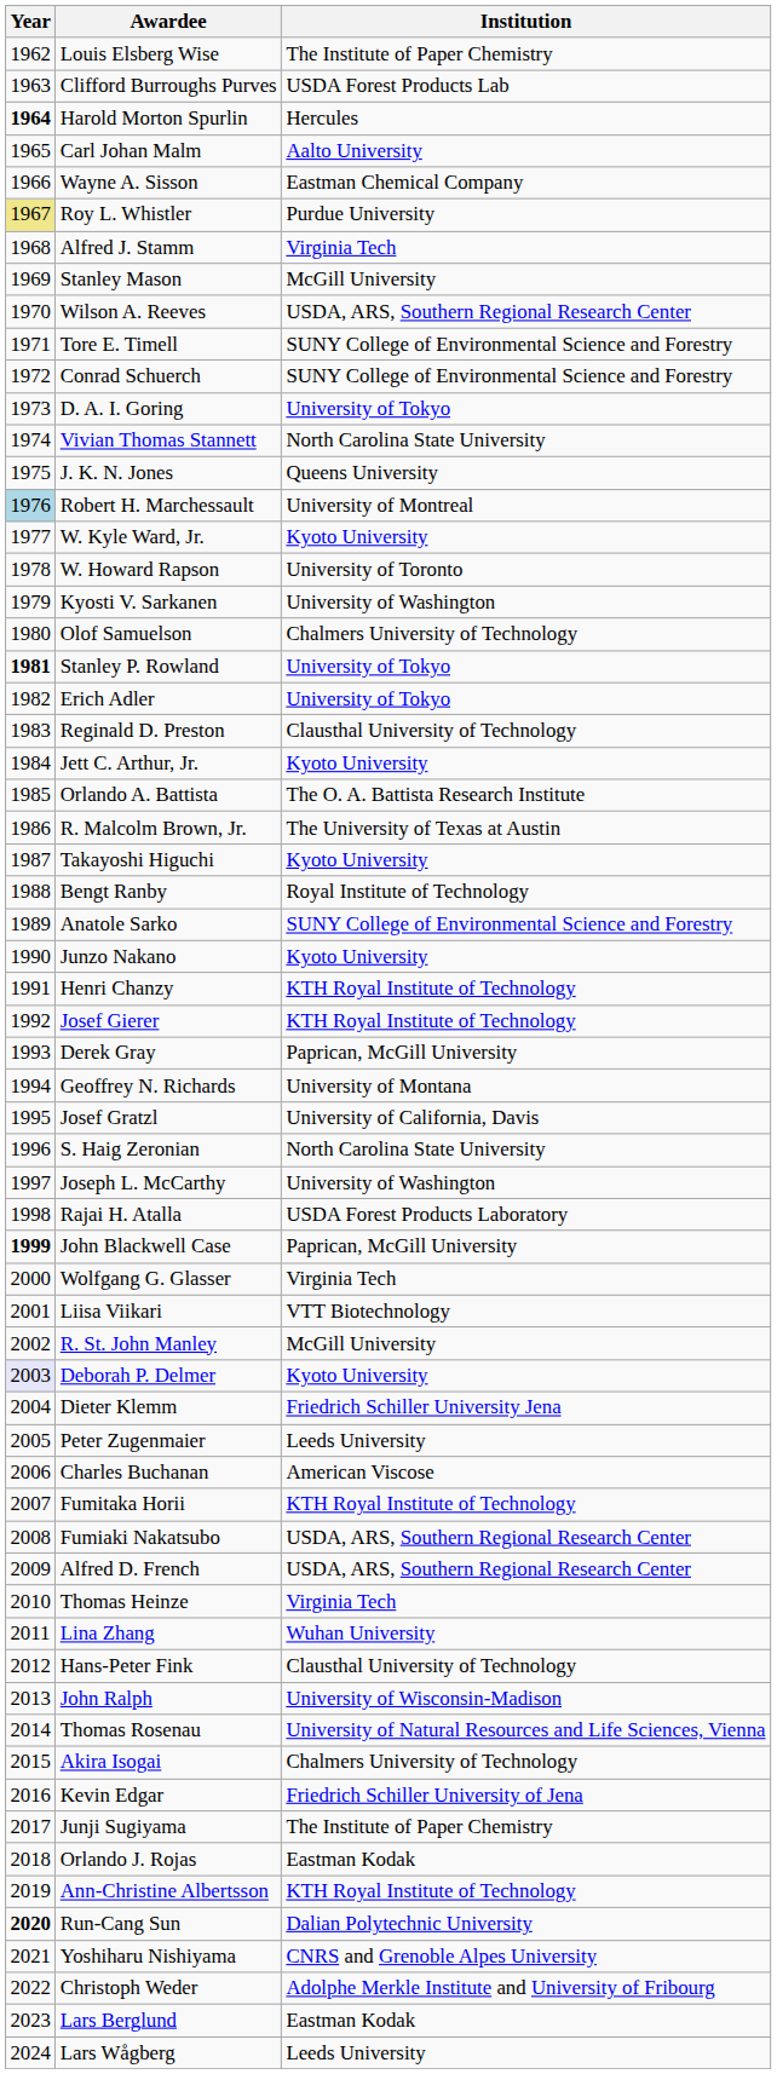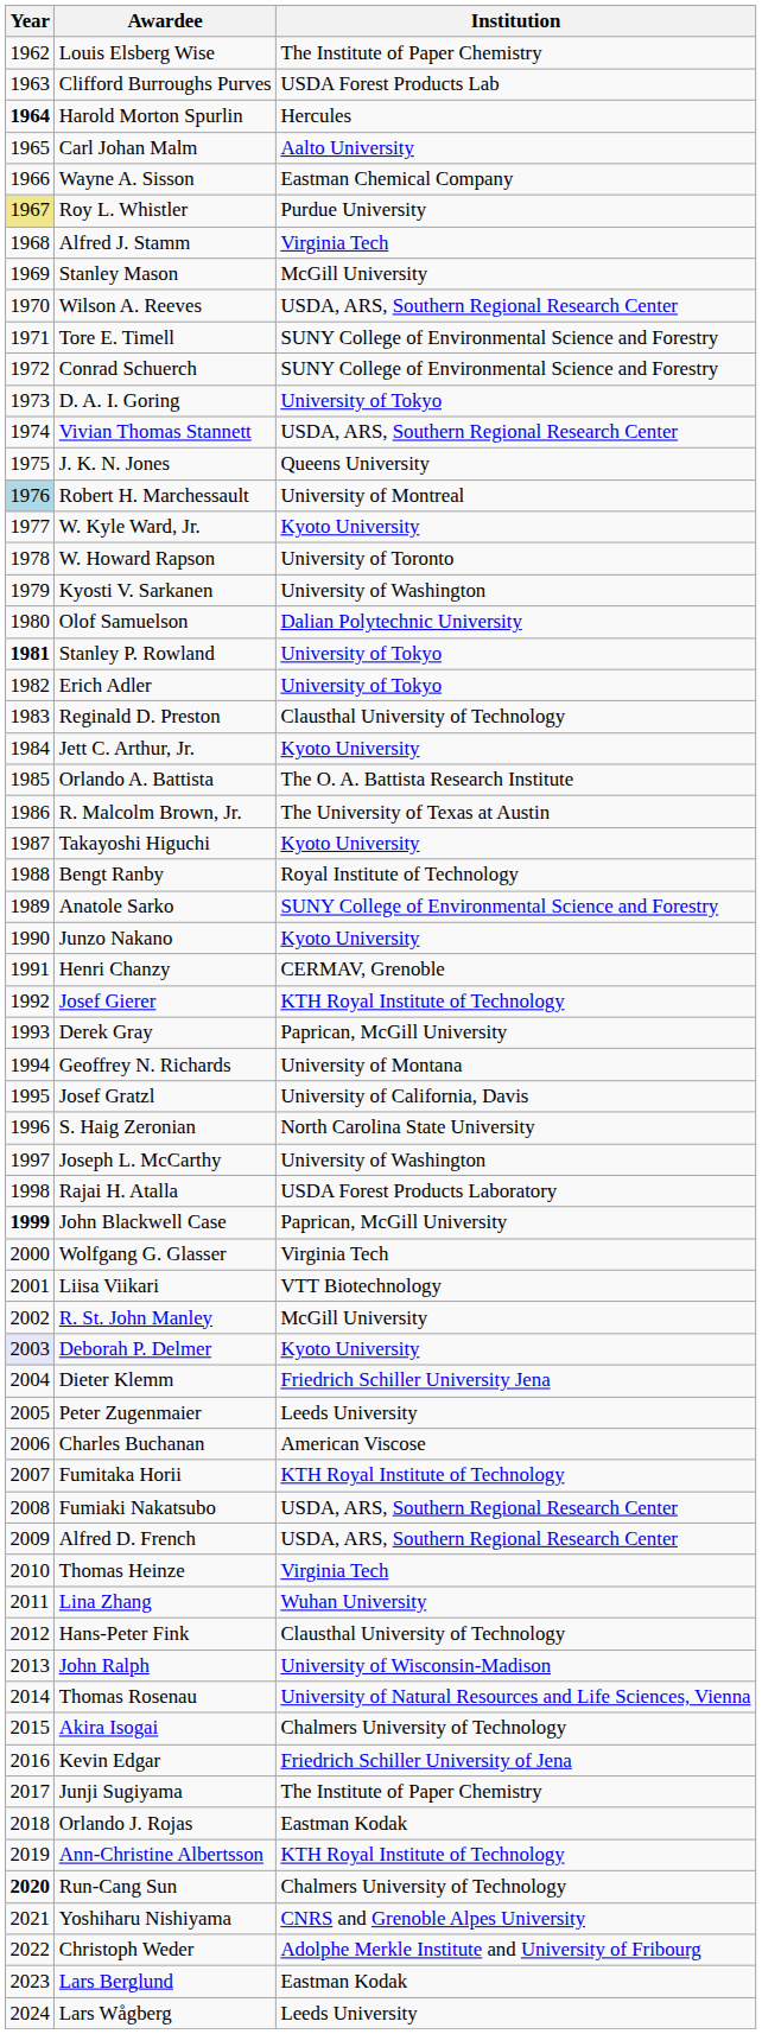 <table class="wikitable">
 <tr>
 <th>Year</th>
 <th>Awardee</th>
 <th>Institution</th>
 </tr>
 <tr>
 <td>1962</td>
 <td>Louis Elsberg Wise</td>
 <td>The Institute of Paper Chemistry</td>
 </tr>
 <tr>
 <td>1963</td>
 <td>Clifford Burroughs Purves</td>
 <td>USDA Forest Products Lab</td>
 </tr>
 <tr>
 <td><strong>1964</strong></td>
 <td>Harold Morton Spurlin</td>
 <td>Hercules</td>
 </tr>
 <tr>
 <td>1965</td>
 <td>Carl Johan Malm</td>
 <td><a href='#'>Aalto University</a></td>
 </tr>
 <tr>
 <td>1966</td>
 <td>Wayne A. Sisson</td>
 <td>Eastman Chemical Company</td>
 </tr>
 <tr>
 <td style="background: khaki;">1967</td>
 <td>Roy L. Whistler</td>
 <td>Purdue University</td>
 </tr>
 <tr>
 <td>1968</td>
 <td>Alfred J. Stamm</td>
 <td><a href='#'>Virginia Tech</a></td>
 </tr>
 <tr>
 <td>1969</td>
 <td>Stanley Mason</td>
 <td>McGill University</td>
 </tr>
 <tr>
 <td>1970</td>
 <td>Wilson A. Reeves</td>
 <td>USDA, ARS, <a href='#'>Southern Regional Research Center</a></td>
 </tr>
 <tr>
 <td>1971</td>
 <td>Tore E. Timell</td>
 <td>SUNY College of Environmental Science and Forestry</td>
 </tr>
 <tr>
 <td>1972</td>
 <td>Conrad Schuerch</td>
 <td>SUNY College of Environmental Science and Forestry</td>
 </tr>
 <tr>
 <td>1973</td>
 <td>D. A. I. Goring</td>
 <td><a href='#'>University of Tokyo</a></td>
 </tr>
 <tr>
 <td>1974</td>
 <td><a href='#'>Vivian Thomas Stannett</a></td>
-<td>North Carolina State University</td>
+<td>USDA, ARS, <a href='#'>Southern Regional Research Center</a></td>
 </tr>
 <tr>
 <td>1975</td>
 <td>J. K. N. Jones</td>
 <td>Queens University</td>
 </tr>
 <tr>
 <td style="background: lightblue;">1976</td>
 <td>Robert H. Marchessault</td>
 <td>University of Montreal</td>
 </tr>
 <tr>
 <td>1977</td>
 <td>W. Kyle Ward, Jr.</td>
 <td><a href='#'>Kyoto University</a></td>
 </tr>
 <tr>
 <td>1978</td>
 <td>W. Howard Rapson</td>
 <td>University of Toronto</td>
 </tr>
 <tr>
 <td>1979</td>
 <td>Kyosti V. Sarkanen</td>
 <td>University of Washington</td>
 </tr>
 <tr>
 <td>1980</td>
 <td>Olof Samuelson</td>
-<td>Chalmers University of Technology</td>
+<td><a href='#'>Dalian Polytechnic University</a></td>
 </tr>
 <tr>
 <td><strong>1981</strong></td>
 <td>Stanley P. Rowland</td>
 <td><a href='#'>University of Tokyo</a></td>
 </tr>
 <tr>
 <td>1982</td>
 <td>Erich Adler</td>
 <td><a href='#'>University of Tokyo</a></td>
 </tr>
 <tr>
 <td>1983</td>
 <td>Reginald D. Preston</td>
 <td>Clausthal University of Technology</td>
 </tr>
 <tr>
 <td>1984</td>
 <td>Jett C. Arthur, Jr.</td>
 <td><a href='#'>Kyoto University</a></td>
 </tr>
 <tr>
 <td>1985</td>
 <td>Orlando A. Battista</td>
 <td>The O. A. Battista Research Institute</td>
 </tr>
 <tr>
 <td>1986</td>
 <td>R. Malcolm Brown, Jr.</td>
 <td>The University of Texas at Austin</td>
 </tr>
 <tr>
 <td>1987</td>
 <td>Takayoshi Higuchi</td>
 <td><a href='#'>Kyoto University</a></td>
 </tr>
 <tr>
 <td>1988</td>
 <td>Bengt Ranby</td>
 <td>Royal Institute of Technology</td>
 </tr>
 <tr>
 <td>1989</td>
 <td>Anatole Sarko</td>
 <td><a href='#'>SUNY College of Environmental Science and Forestry</a></td>
 </tr>
 <tr>
 <td>1990</td>
 <td>Junzo Nakano</td>
 <td><a href='#'>Kyoto University</a></td>
 </tr>
 <tr>
 <td>1991</td>
 <td>Henri Chanzy</td>
-<td><a href='#'>KTH Royal Institute of Technology</a></td>
+<td>CERMAV, Grenoble</td>
 </tr>
 <tr>
 <td>1992</td>
 <td><a href='#'>Josef Gierer</a></td>
 <td><a href='#'>KTH Royal Institute of Technology</a></td>
 </tr>
 <tr>
 <td>1993</td>
 <td>Derek Gray</td>
 <td>Paprican, McGill University</td>
 </tr>
 <tr>
 <td>1994</td>
 <td>Geoffrey N. Richards</td>
 <td>University of Montana</td>
 </tr>
 <tr>
 <td>1995</td>
 <td>Josef Gratzl</td>
 <td>University of California, Davis</td>
 </tr>
 <tr>
 <td>1996</td>
 <td>S. Haig Zeronian</td>
 <td>North Carolina State University</td>
 </tr>
 <tr>
 <td>1997</td>
 <td>Joseph L. McCarthy</td>
 <td>University of Washington</td>
 </tr>
 <tr>
 <td>1998</td>
 <td>Rajai H. Atalla</td>
 <td>USDA Forest Products Laboratory</td>
 </tr>
 <tr>
 <td><strong>1999</strong></td>
 <td>John Blackwell Case</td>
 <td>Paprican, McGill University</td>
 </tr>
 <tr>
 <td>2000</td>
 <td>Wolfgang G. Glasser</td>
 <td>Virginia Tech</td>
 </tr>
 <tr>
 <td>2001</td>
 <td>Liisa Viikari</td>
 <td>VTT Biotechnology</td>
 </tr>
 <tr>
 <td>2002</td>
 <td><a href='#'>R. St. John Manley</a></td>
 <td>McGill University</td>
 </tr>
 <tr>
 <td style="background: lavender;">2003</td>
 <td><a href='#'>Deborah P. Delmer</a></td>
 <td><a href='#'>Kyoto University</a></td>
 </tr>
 <tr>
 <td>2004</td>
 <td>Dieter Klemm</td>
 <td><a href='#'>Friedrich Schiller University Jena</a></td>
 </tr>
 <tr>
 <td>2005</td>
 <td>Peter Zugenmaier</td>
 <td>Leeds University</td>
 </tr>
 <tr>
 <td>2006</td>
 <td>Charles Buchanan</td>
 <td>American Viscose</td>
 </tr>
 <tr>
 <td>2007</td>
 <td>Fumitaka Horii</td>
 <td><a href='#'>KTH Royal Institute of Technology</a></td>
 </tr>
 <tr>
 <td>2008</td>
 <td>Fumiaki Nakatsubo</td>
 <td>USDA, ARS, <a href='#'>Southern Regional Research Center</a></td>
 </tr>
 <tr>
 <td>2009</td>
 <td>Alfred D. French</td>
 <td>USDA, ARS, <a href='#'>Southern Regional Research Center</a></td>
 </tr>
 <tr>
 <td>2010</td>
 <td>Thomas Heinze</td>
 <td><a href='#'>Virginia Tech</a></td>
 </tr>
 <tr>
 <td>2011</td>
 <td><a href='#'>Lina Zhang</a></td>
 <td><a href='#'>Wuhan University</a></td>
 </tr>
 <tr>
 <td>2012</td>
 <td>Hans-Peter Fink</td>
 <td>Clausthal University of Technology</td>
 </tr>
 <tr>
 <td>2013</td>
 <td><a href='#'>John Ralph</a></td>
 <td><a href='#'>University of Wisconsin-Madison</a></td>
 </tr>
 <tr>
 <td>2014</td>
 <td>Thomas Rosenau</td>
 <td><a href='#'>University of Natural Resources and Life Sciences, Vienna</a></td>
 </tr>
 <tr>
 <td>2015</td>
 <td><a href='#'>Akira Isogai</a></td>
 <td>Chalmers University of Technology</td>
 </tr>
 <tr>
 <td>2016</td>
 <td>Kevin Edgar</td>
 <td><a href='#'>Friedrich Schiller University of Jena</a></td>
 </tr>
 <tr>
 <td>2017</td>
 <td>Junji Sugiyama</td>
 <td>The Institute of Paper Chemistry</td>
 </tr>
 <tr>
 <td>2018</td>
 <td>Orlando J. Rojas</td>
 <td>Eastman Kodak</td>
 </tr>
 <tr>
 <td>2019</td>
 <td><a href='#'>Ann-Christine Albertsson</a></td>
 <td><a href='#'>KTH Royal Institute of Technology</a></td>
 </tr>
 <tr>
 <td><strong>2020</strong></td>
 <td>Run-Cang Sun</td>
-<td><a href='#'>Dalian Polytechnic University</a></td>
+<td>Chalmers University of Technology</td>
 </tr>
 <tr>
 <td>2021</td>
 <td>Yoshiharu Nishiyama</td>
 <td><a href='#'>CNRS</a> and <a href='#'>Grenoble Alpes University</a></td>
 </tr>
 <tr>
 <td>2022</td>
 <td>Christoph Weder</td>
 <td><a href='#'>Adolphe Merkle Institute</a> and <a href='#'>University of Fribourg</a></td>
 </tr>
 <tr>
 <td>2023</td>
 <td><a href='#'>Lars Berglund</a></td>
 <td>Eastman Kodak</td>
 </tr>
 <tr>
 <td>2024</td>
 <td>Lars Wågberg</td>
 <td>Leeds University</td>
 </tr>
 </table>
